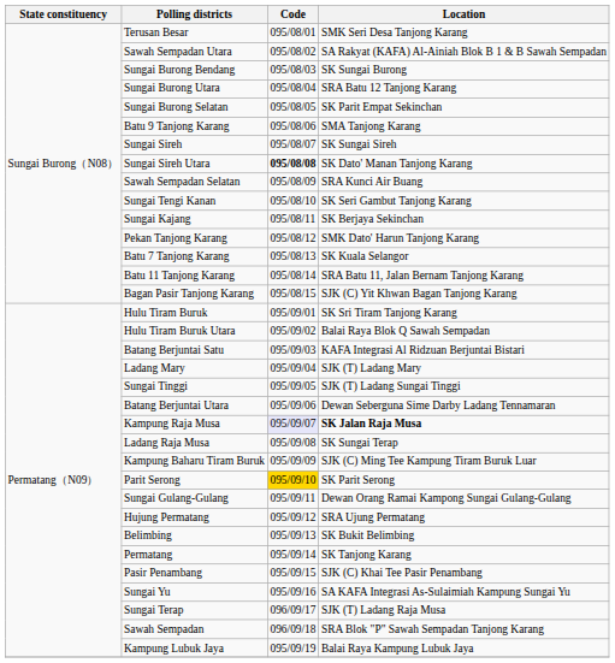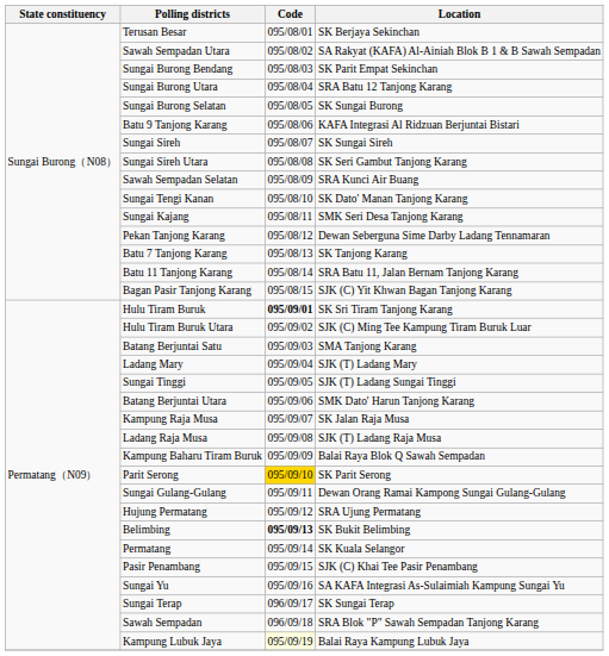 <table class="wikitable sortable mw-collapsible" style="white-space:nowrap;font-size:85%">
 <tr>
 <th>State constituency</th>
 <th>Polling districts</th>
 <th>Code</th>
 <th>Location</th>
 </tr>
 <tr>
 <td rowspan="15">Sungai Burong（N08）</td>
 <td>Terusan Besar</td>
 <td>095/08/01</td>
-<td>SMK Seri Desa Tanjong Karang</td>
+<td>SK Berjaya Sekinchan</td>
 </tr>
 <tr>
 <td>Sawah Sempadan Utara</td>
 <td>095/08/02</td>
 <td>SA Rakyat (KAFA) Al-Ainiah Blok B 1 & B Sawah Sempadan</td>
 </tr>
 <tr>
 <td>Sungai Burong Bendang</td>
 <td>095/08/03</td>
-<td>SK Sungai Burong</td>
+<td>SK Parit Empat Sekinchan</td>
 </tr>
 <tr>
 <td>Sungai Burong Utara</td>
 <td>095/08/04</td>
 <td>SRA Batu 12 Tanjong Karang</td>
 </tr>
 <tr>
 <td>Sungai Burong Selatan</td>
 <td>095/08/05</td>
-<td>SK Parit Empat Sekinchan</td>
+<td>SK Sungai Burong</td>
 </tr>
 <tr>
 <td>Batu 9 Tanjong Karang</td>
 <td>095/08/06</td>
-<td>SMA Tanjong Karang</td>
+<td>KAFA Integrasi Al Ridzuan Berjuntai Bistari</td>
 </tr>
 <tr>
 <td>Sungai Sireh</td>
 <td>095/08/07</td>
 <td>SK Sungai Sireh</td>
 </tr>
 <tr>
 <td>Sungai Sireh Utara</td>
-<td><strong>095/08/08</strong></td>
-<td>SK Dato' Manan Tanjong Karang</td>
+<td>095/08/08</td>
+<td>SK Seri Gambut Tanjong Karang</td>
 </tr>
 <tr>
 <td>Sawah Sempadan Selatan</td>
 <td>095/08/09</td>
 <td>SRA Kunci Air Buang</td>
 </tr>
 <tr>
 <td>Sungai Tengi Kanan</td>
 <td>095/08/10</td>
-<td>SK Seri Gambut Tanjong Karang</td>
+<td>SK Dato' Manan Tanjong Karang</td>
 </tr>
 <tr>
 <td>Sungai Kajang</td>
 <td>095/08/11</td>
-<td>SK Berjaya Sekinchan</td>
+<td>SMK Seri Desa Tanjong Karang</td>
 </tr>
 <tr>
 <td>Pekan Tanjong Karang</td>
 <td>095/08/12</td>
-<td>SMK Dato' Harun Tanjong Karang</td>
+<td>Dewan Seberguna Sime Darby Ladang Tennamaran</td>
 </tr>
 <tr>
 <td>Batu 7 Tanjong Karang</td>
 <td>095/08/13</td>
-<td>SK Kuala Selangor</td>
+<td>SK Tanjong Karang</td>
 </tr>
 <tr>
 <td>Batu 11 Tanjong Karang</td>
 <td>095/08/14</td>
 <td>SRA Batu 11, Jalan Bernam Tanjong Karang</td>
 </tr>
 <tr>
 <td>Bagan Pasir Tanjong Karang</td>
 <td>095/08/15</td>
 <td>SJK (C) Yit Khwan Bagan Tanjong Karang</td>
 </tr>
 <tr>
 <td rowspan="19">Permatang（N09）</td>
 <td>Hulu Tiram Buruk</td>
-<td>095/09/01</td>
+<td><strong>095/09/01</strong></td>
 <td>SK Sri Tiram Tanjong Karang</td>
 </tr>
 <tr>
 <td>Hulu Tiram Buruk Utara</td>
 <td>095/09/02</td>
-<td>Balai Raya Blok Q Sawah Sempadan</td>
+<td>SJK (C) Ming Tee Kampung Tiram Buruk Luar</td>
 </tr>
 <tr>
 <td>Batang Berjuntai Satu</td>
 <td>095/09/03</td>
-<td>KAFA Integrasi Al Ridzuan Berjuntai Bistari</td>
+<td>SMA Tanjong Karang</td>
 </tr>
 <tr>
 <td>Ladang Mary</td>
 <td>095/09/04</td>
 <td>SJK (T) Ladang Mary</td>
 </tr>
 <tr>
 <td>Sungai Tinggi</td>
 <td>095/09/05</td>
 <td>SJK (T) Ladang Sungai Tinggi</td>
 </tr>
 <tr>
 <td>Batang Berjuntai Utara</td>
 <td>095/09/06</td>
-<td>Dewan Seberguna Sime Darby Ladang Tennamaran</td>
+<td>SMK Dato' Harun Tanjong Karang</td>
 </tr>
 <tr>
 <td>Kampung Raja Musa</td>
-<td style="background: lavender;">095/09/07</td>
-<td><strong>SK Jalan Raja Musa</strong></td>
+<td>095/09/07</td>
+<td>SK Jalan Raja Musa</td>
 </tr>
 <tr>
 <td>Ladang Raja Musa</td>
 <td>095/09/08</td>
-<td>SK Sungai Terap</td>
+<td>SJK (T) Ladang Raja Musa</td>
 </tr>
 <tr>
 <td>Kampung Baharu Tiram Buruk</td>
 <td>095/09/09</td>
-<td>SJK (C) Ming Tee Kampung Tiram Buruk Luar</td>
+<td>Balai Raya Blok Q Sawah Sempadan</td>
 </tr>
 <tr>
 <td>Parit Serong</td>
 <td style="background: gold;">095/09/10</td>
 <td>SK Parit Serong</td>
 </tr>
 <tr>
 <td>Sungai Gulang-Gulang</td>
 <td>095/09/11</td>
 <td>Dewan Orang Ramai Kampong Sungai Gulang-Gulang</td>
 </tr>
 <tr>
 <td>Hujung Permatang</td>
 <td>095/09/12</td>
 <td>SRA Ujung Permatang</td>
 </tr>
 <tr>
 <td>Belimbing</td>
-<td>095/09/13</td>
+<td><strong>095/09/13</strong></td>
 <td>SK Bukit Belimbing</td>
 </tr>
 <tr>
 <td>Permatang</td>
 <td>095/09/14</td>
-<td>SK Tanjong Karang</td>
+<td>SK Kuala Selangor</td>
 </tr>
 <tr>
 <td>Pasir Penambang</td>
 <td>095/09/15</td>
 <td>SJK (C) Khai Tee Pasir Penambang</td>
 </tr>
 <tr>
 <td>Sungai Yu</td>
 <td>095/09/16</td>
 <td>SA KAFA Integrasi As-Sulaimiah Kampung Sungai Yu</td>
 </tr>
 <tr>
 <td>Sungai Terap</td>
 <td>096/09/17</td>
-<td>SJK (T) Ladang Raja Musa</td>
+<td>SK Sungai Terap</td>
 </tr>
 <tr>
 <td>Sawah Sempadan</td>
 <td>096/09/18</td>
 <td>SRA Blok "P" Sawah Sempadan Tanjong Karang</td>
 </tr>
 <tr>
 <td>Kampung Lubuk Jaya</td>
-<td>095/09/19</td>
+<td style="background: lightyellow;">095/09/19</td>
 <td>Balai Raya Kampung Lubuk Jaya</td>
 </tr>
 <tr>
 </tr>
 </table>
